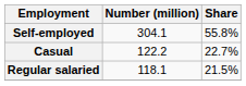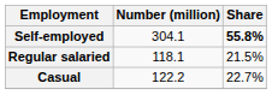 <table class="wikitable" style="text-align: center;">
 <tr>
 <th>Employment</th>
 <th>Number (million)</th>
 <th>Share</th>
 </tr>
 <tr>
 <th>Self-employed</th>
 <td>304.1</td>
-<td>55.8%</td>
+<td><strong>55.8%</strong></td>
+</tr>
+<tr>
+<th>Regular salaried</th>
+<td>118.1</td>
+<td>21.5%</td>
 </tr>
 <tr>
 <th>Casual</th>
 <td>122.2</td>
 <td>22.7%</td>
 </tr>
 <tr>
-<th>Regular salaried</th>
-<td>118.1</td>
-<td>21.5%</td>
-</tr>
-<tr>
 </tr>
 </table>
